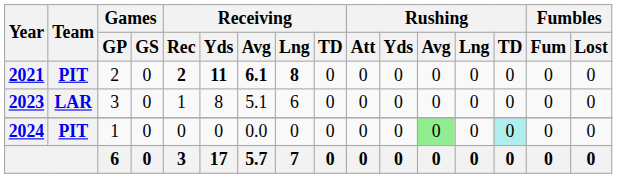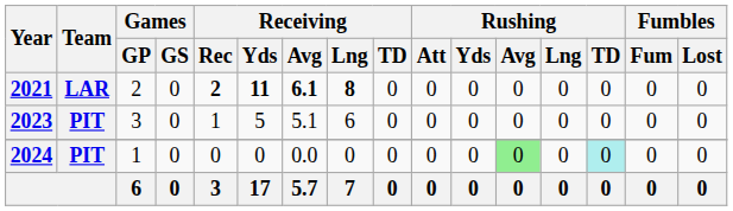 <table class= "wikitable" style="text-align:center;">
 <tr>
 <th rowspan="2">Year</th>
 <th rowspan="2">Team</th>
 <th colspan="2">Games</th>
 <th colspan="5">Receiving</th>
 <th colspan="5">Rushing</th>
 <th colspan="2">Fumbles</th>
 </tr>
 <tr>
 <th>GP</th>
 <th>GS</th>
 <th>Rec</th>
 <th>Yds</th>
 <th>Avg</th>
 <th>Lng</th>
 <th>TD</th>
 <th>Att</th>
 <th>Yds</th>
 <th>Avg</th>
 <th>Lng</th>
 <th>TD</th>
 <th>Fum</th>
 <th>Lost</th>
 </tr>
 <tr>
 <th><a href='#'>2021</a></th>
-<th><a href='#'>PIT</a></th>
+<th><a href='#'>LAR</a></th>
 <td>2</td>
 <td>0</td>
 <td><strong>2</strong></td>
 <td><strong>11</strong></td>
 <td><strong>6.1</strong></td>
 <td><strong>8</strong></td>
 <td>0</td>
 <td>0</td>
 <td>0</td>
 <td>0</td>
 <td>0</td>
 <td>0</td>
 <td>0</td>
 <td>0</td>
 </tr>
 <tr>
 <th><a href='#'>2023</a></th>
-<th><a href='#'>LAR</a></th>
+<th><a href='#'>PIT</a></th>
 <td>3</td>
 <td>0</td>
 <td>1</td>
-<td>8</td>
+<td>5</td>
 <td>5.1</td>
 <td>6</td>
 <td>0</td>
 <td>0</td>
 <td>0</td>
 <td>0</td>
 <td>0</td>
 <td>0</td>
 <td>0</td>
 <td>0</td>
 </tr>
 <tr>
 </tr>
 <tr>
 <th><a href='#'>2024</a></th>
 <th><a href='#'>PIT</a></th>
 <td>1</td>
 <td>0</td>
 <td>0</td>
 <td>0</td>
 <td>0.0</td>
 <td>0</td>
 <td>0</td>
 <td>0</td>
 <td>0</td>
 <td style="background: lightgreen;">0</td>
 <td>0</td>
 <td style="background: paleturquoise;">0</td>
 <td>0</td>
 <td>0</td>
 </tr>
 <tr>
 <th colspan="2"></th>
 <th>6</th>
 <th>0</th>
 <th>3</th>
 <th>17</th>
 <th>5.7</th>
 <th>7</th>
 <th>0</th>
 <th>0</th>
 <th>0</th>
 <th>0</th>
 <th>0</th>
 <th>0</th>
 <th>0</th>
 <th>0</th>
 </tr>
 </table>
